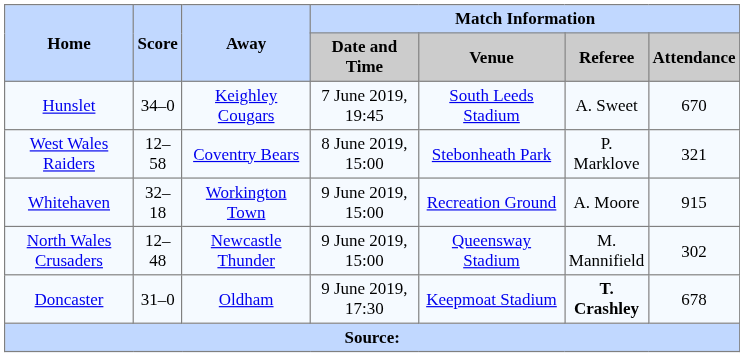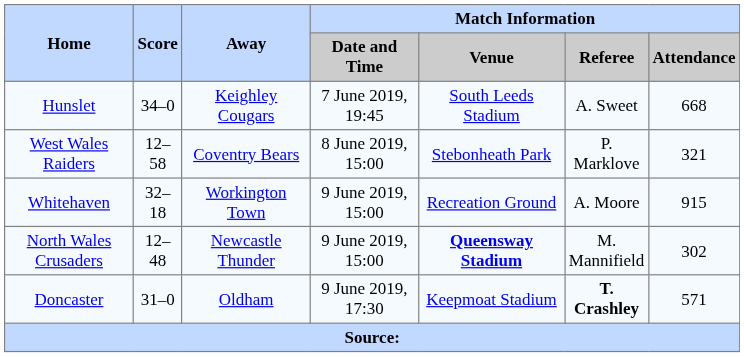 <table border=1 style="border-collapse:collapse; font-size:90%; text-align:center;" cellpadding=3 cellspacing=0 width=100%>
 <tr bgcolor=#C1D8FF>
 <th rowspan=2 width=19%>Home</th>
 <th rowspan=2 width=6%>Score</th>
 <th rowspan=2 width=19%>Away</th>
 <th colspan=4>Match Information</th>
 </tr>
 <tr bgcolor=#CCCCCC>
 <th width=17%>Date and Time</th>
 <th width=22%>Venue</th>
 <th width=10%>Referee</th>
 <th width=7%>Attendance</th>
 </tr>
 <tr bgcolor=#F5FAFF>
 <td> <a href='#'>Hunslet</a></td>
 <td>34–0</td>
 <td> <a href='#'>Keighley Cougars</a></td>
 <td>7 June 2019, 19:45</td>
 <td><a href='#'>South Leeds Stadium</a></td>
 <td>A. Sweet</td>
-<td>670</td>
+<td>668</td>
 </tr>
 <tr bgcolor=#F5FAFF>
 <td> <a href='#'>West Wales Raiders</a></td>
 <td>12–58</td>
 <td> <a href='#'>Coventry Bears</a></td>
 <td>8 June 2019, 15:00</td>
 <td><a href='#'>Stebonheath Park</a></td>
 <td>P. Marklove</td>
 <td>321</td>
 </tr>
 <tr bgcolor=#F5FAFF>
 <td> <a href='#'>Whitehaven</a></td>
 <td>32–18</td>
 <td> <a href='#'>Workington Town</a></td>
 <td>9 June 2019, 15:00</td>
 <td><a href='#'>Recreation Ground</a></td>
 <td>A. Moore</td>
 <td>915</td>
 </tr>
 <tr bgcolor=#F5FAFF>
 <td> <a href='#'>North Wales Crusaders</a></td>
 <td>12–48</td>
 <td> <a href='#'>Newcastle Thunder</a></td>
 <td>9 June 2019, 15:00</td>
-<td><a href='#'>Queensway Stadium</a></td>
+<td><strong><a href='#'>Queensway Stadium</a></strong></td>
 <td>M. Mannifield</td>
 <td>302</td>
 </tr>
 <tr bgcolor=#F5FAFF>
 <td> <a href='#'>Doncaster</a></td>
 <td>31–0</td>
 <td> <a href='#'>Oldham</a></td>
 <td>9 June 2019, 17:30</td>
 <td><a href='#'>Keepmoat Stadium</a></td>
 <td><strong>T. Crashley</strong></td>
-<td>678</td>
+<td>571</td>
 </tr>
 <tr style="background:#c1d8ff;">
 <th colspan=7>Source:</th>
 </tr>
 </table>
